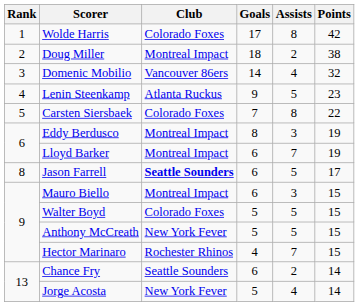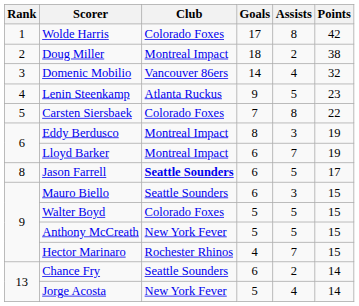 <table class="wikitable">
 <tr>
 <th>Rank</th>
 <th>Scorer</th>
 <th>Club</th>
 <th>Goals</th>
 <th>Assists</th>
 <th>Points</th>
 </tr>
 <tr>
 <td align=center>1</td>
 <td><a href='#'>Wolde Harris</a></td>
 <td><a href='#'>Colorado Foxes</a></td>
 <td align=center>17</td>
 <td align=center>8</td>
 <td align=center>42</td>
 </tr>
 <tr>
 <td align=center>2</td>
 <td><a href='#'>Doug Miller</a></td>
 <td><a href='#'>Montreal Impact</a></td>
 <td align=center>18</td>
 <td align=center>2</td>
 <td align=center>38</td>
 </tr>
 <tr>
 <td align=center>3</td>
 <td><a href='#'>Domenic Mobilio</a></td>
 <td><a href='#'>Vancouver 86ers</a></td>
 <td align=center>14</td>
 <td align=center>4</td>
 <td align=center>32</td>
 </tr>
 <tr>
 <td align=center>4</td>
 <td><a href='#'>Lenin Steenkamp</a></td>
 <td><a href='#'>Atlanta Ruckus</a></td>
 <td align=center>9</td>
 <td align=center>5</td>
 <td align=center>23</td>
 </tr>
 <tr>
 <td align=center>5</td>
 <td><a href='#'>Carsten Siersbaek</a></td>
 <td><a href='#'>Colorado Foxes</a></td>
 <td align=center>7</td>
 <td align=center>8</td>
 <td align=center>22</td>
 </tr>
 <tr>
 <td rowspan=2 align=center>6</td>
 <td><a href='#'>Eddy Berdusco</a></td>
 <td><a href='#'>Montreal Impact</a></td>
 <td align=center>8</td>
 <td align=center>3</td>
 <td align=center>19</td>
 </tr>
 <tr>
 <td><a href='#'>Lloyd Barker</a></td>
 <td><a href='#'>Montreal Impact</a></td>
 <td align=center>6</td>
 <td align=center>7</td>
 <td align=center>19</td>
 </tr>
 <tr>
 <td align=center>8</td>
 <td><a href='#'>Jason Farrell</a></td>
 <td><strong><a href='#'>Seattle Sounders</a></strong></td>
 <td align=center>6</td>
 <td align=center>5</td>
 <td align=center>17</td>
 </tr>
 <tr>
 <td rowspan=4 align=center>9</td>
 <td><a href='#'>Mauro Biello</a></td>
-<td><a href='#'>Montreal Impact</a></td>
+<td><a href='#'>Seattle Sounders</a></td>
 <td align=center>6</td>
 <td align=center>3</td>
 <td align=center>15</td>
 </tr>
 <tr>
 <td><a href='#'>Walter Boyd</a></td>
 <td><a href='#'>Colorado Foxes</a></td>
 <td align=center>5</td>
 <td align=center>5</td>
 <td align=center>15</td>
 </tr>
 <tr>
 <td><a href='#'>Anthony McCreath</a></td>
 <td><a href='#'>New York Fever</a></td>
 <td align=center>5</td>
 <td align=center>5</td>
 <td align=center>15</td>
 </tr>
 <tr>
 <td><a href='#'>Hector Marinaro</a></td>
 <td><a href='#'>Rochester Rhinos</a></td>
 <td align=center>4</td>
 <td align=center>7</td>
 <td align=center>15</td>
 </tr>
 <tr>
 <td rowspan=2 align=center>13</td>
 <td><a href='#'>Chance Fry</a></td>
 <td><a href='#'>Seattle Sounders</a></td>
 <td align=center>6</td>
 <td align=center>2</td>
 <td align=center>14</td>
 </tr>
 <tr>
 <td><a href='#'>Jorge Acosta</a></td>
 <td><a href='#'>New York Fever</a></td>
 <td align=center>5</td>
 <td align=center>4</td>
 <td align=center>14</td>
 </tr>
 </table>
